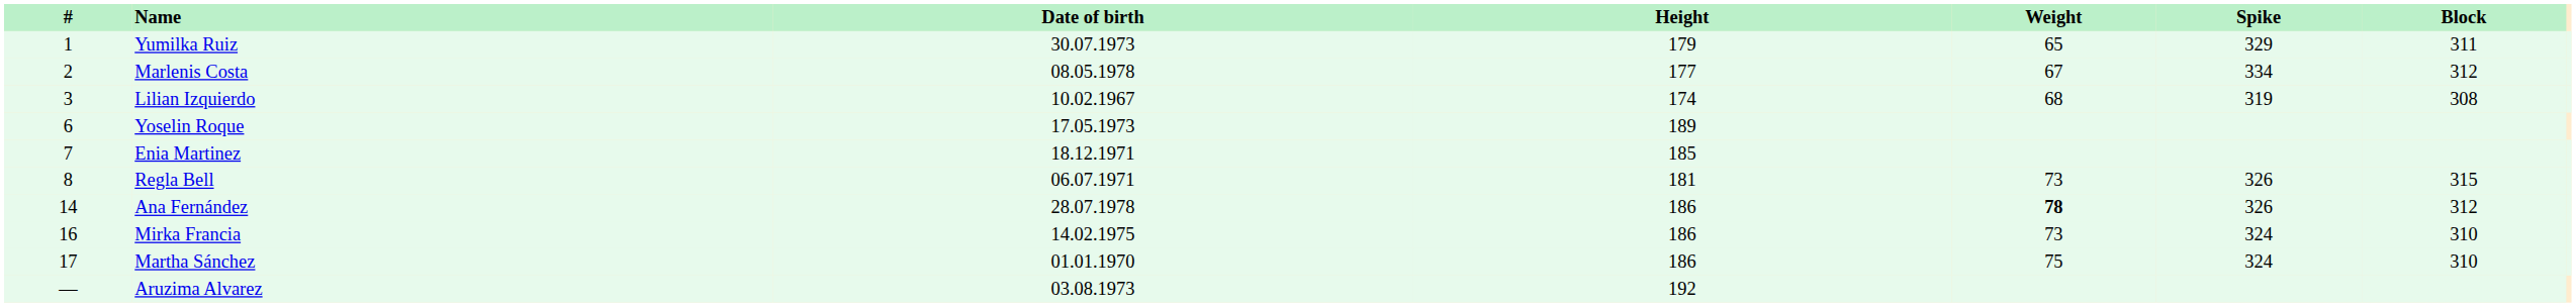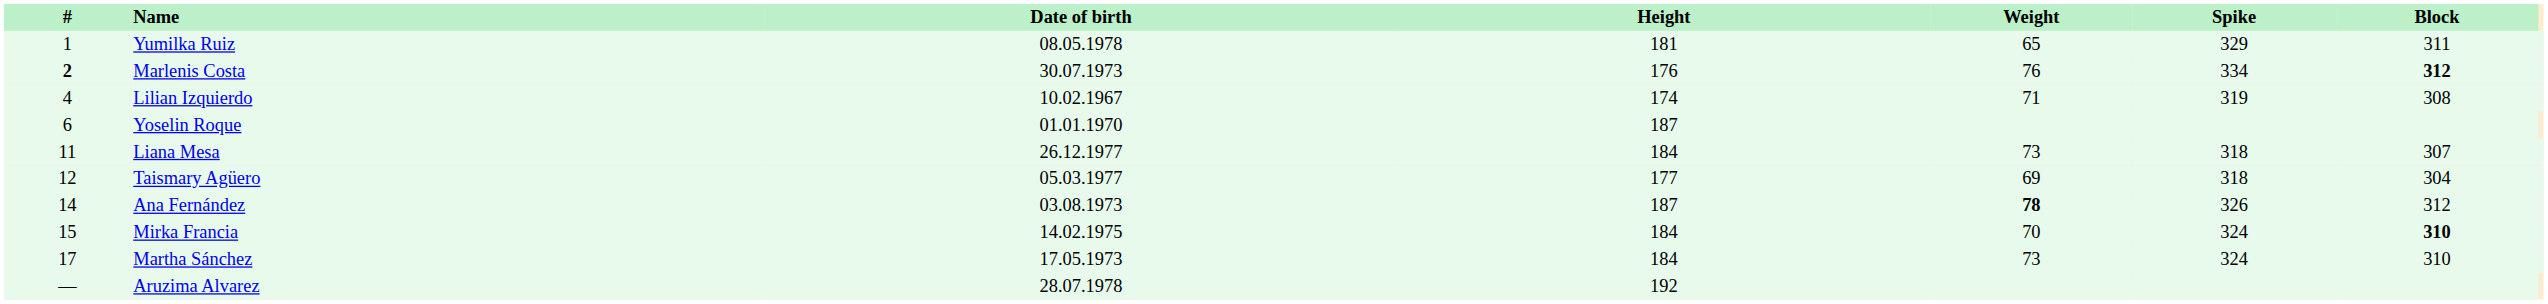 <table border=0 cellpadding=2 cellspacing=0  |- bgcolor=#FFECCE style="text-align:center; font-size:90%;" width=100%>
 <tr bgcolor=#BBF0C9>
 <th width=5%>#</th>
 <th width=25% align=left>Name</th>
 <th width=25%>Date of birth</th>
 <th width=21%>Height</th>
 <th width=8%>Weight</th>
 <th width=8%>Spike</th>
 <th width=8%>Block</th>
 </tr>
 <tr bgcolor=#E7FAEC>
 <td>1</td>
 <td align=left><a href='#'>Yumilka Ruiz</a></td>
-<td>30.07.1973</td>
-<td>179</td>
+<td>08.05.1978</td>
+<td>181</td>
 <td>65</td>
 <td>329</td>
 <td>311</td>
 <td></td>
 </tr>
 <tr bgcolor=#E7FAEC>
-<td>2</td>
+<td><strong>2</strong></td>
 <td align=left><a href='#'>Marlenis Costa</a></td>
-<td>08.05.1978</td>
-<td>177</td>
-<td>67</td>
+<td>30.07.1973</td>
+<td>176</td>
+<td>76</td>
 <td>334</td>
-<td>312</td>
+<td><strong>312</strong></td>
 <td></td>
 </tr>
 <tr bgcolor=#E7FAEC>
-<td>3</td>
+<td>4</td>
 <td align=left><a href='#'>Lilian Izquierdo</a></td>
 <td>10.02.1967</td>
 <td>174</td>
-<td>68</td>
+<td>71</td>
 <td>319</td>
 <td>308</td>
 <td></td>
 </tr>
 <tr bgcolor=#E7FAEC>
 <td>6</td>
 <td align=left><a href='#'>Yoselin Roque</a></td>
-<td>17.05.1973</td>
-<td>189</td>
+<td>01.01.1970</td>
+<td>187</td>
 <td></td>
 <td></td>
 <td></td>
 </tr>
 <tr bgcolor=#E7FAEC>
-<td>7</td>
-<td align=left><a href='#'>Enia Martinez</a></td>
-<td>18.12.1971</td>
-<td>185</td>
-<td></td>
-<td></td>
-<td></td>
+<td>11</td>
+<td align=left><a href='#'>Liana Mesa</a></td>
+<td>26.12.1977</td>
+<td>184</td>
+<td>73</td>
+<td>318</td>
+<td>307</td>
 <td></td>
 </tr>
 <tr bgcolor=#E7FAEC>
-<td>8</td>
-<td align=left><a href='#'>Regla Bell</a></td>
-<td>06.07.1971</td>
-<td>181</td>
-<td>73</td>
-<td>326</td>
-<td>315</td>
+<td>12</td>
+<td align=left><a href='#'>Taismary Agüero</a></td>
+<td>05.03.1977</td>
+<td>177</td>
+<td>69</td>
+<td>318</td>
+<td>304</td>
 <td></td>
 </tr>
 <tr bgcolor=#E7FAEC>
 <td>14</td>
 <td align=left><a href='#'>Ana Fernández</a></td>
-<td>28.07.1978</td>
-<td>186</td>
+<td>03.08.1973</td>
+<td>187</td>
 <td><strong>78</strong></td>
 <td>326</td>
 <td>312</td>
 <td></td>
 </tr>
 <tr bgcolor=#E7FAEC>
-<td>16</td>
+<td>15</td>
 <td align=left><a href='#'>Mirka Francia</a></td>
 <td>14.02.1975</td>
-<td>186</td>
-<td>73</td>
+<td>184</td>
+<td>70</td>
 <td>324</td>
-<td>310</td>
+<td><strong>310</strong></td>
 <td></td>
 </tr>
 <tr bgcolor=#E7FAEC>
 <td>17</td>
 <td align=left><a href='#'>Martha Sánchez</a></td>
-<td>01.01.1970</td>
-<td>186</td>
-<td>75</td>
+<td>17.05.1973</td>
+<td>184</td>
+<td>73</td>
 <td>324</td>
 <td>310</td>
 <td></td>
 </tr>
 <tr bgcolor=#E7FAEC>
 <td>—</td>
 <td align=left><a href='#'>Aruzima Alvarez</a></td>
-<td>03.08.1973</td>
+<td>28.07.1978</td>
 <td>192</td>
 <td></td>
 <td></td>
 <td></td>
 </tr>
 </table>
